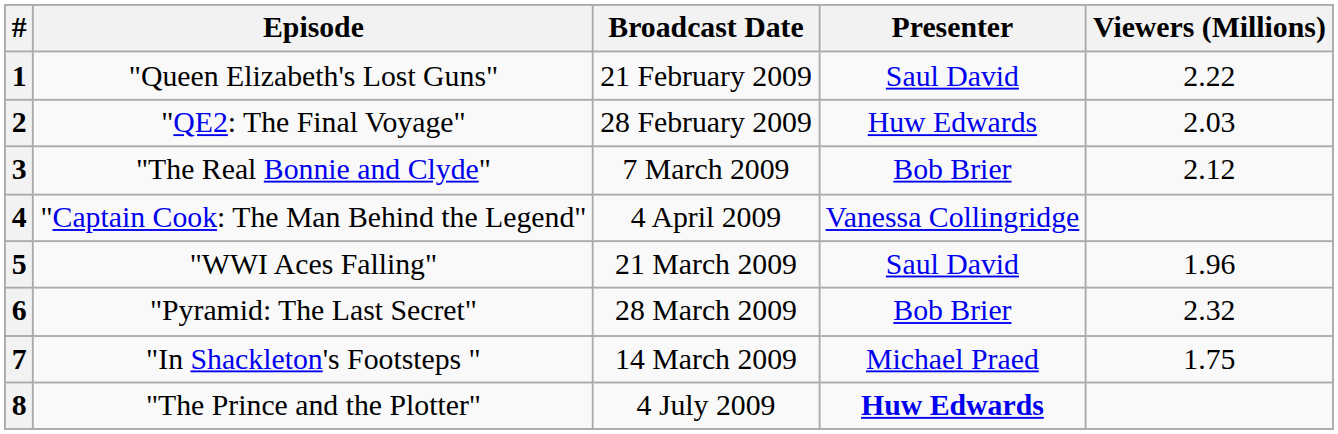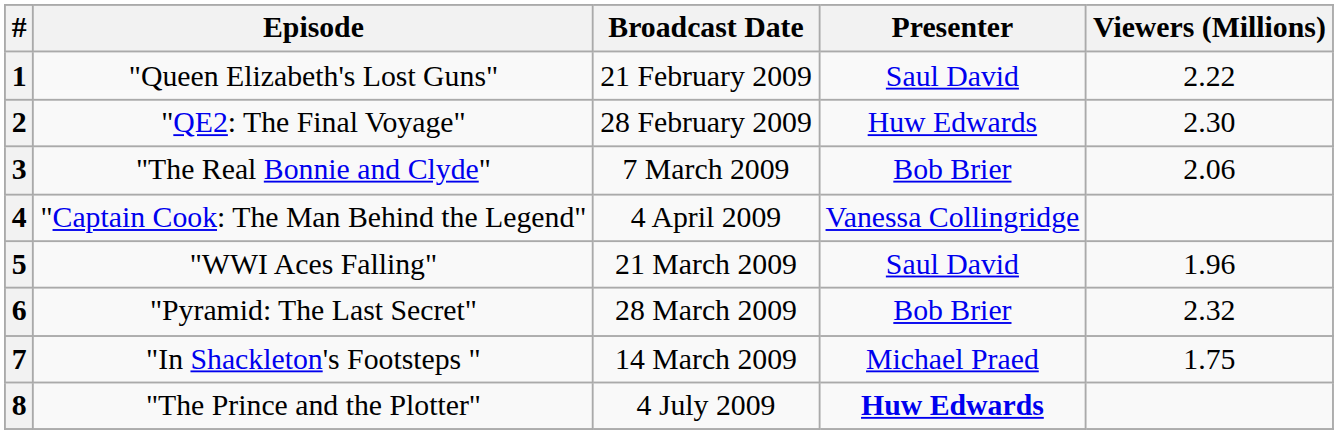 <table class="wikitable" border="1" style="text-align: center">
 <tr>
 <th>#</th>
 <th>Episode</th>
 <th>Broadcast Date</th>
 <th>Presenter</th>
 <th>Viewers (Millions)</th>
 </tr>
 <tr>
 <th>1</th>
 <td>"Queen Elizabeth's Lost Guns"</td>
 <td>21 February 2009</td>
 <td><a href='#'>Saul David</a></td>
 <td>2.22</td>
 </tr>
 <tr>
 <th>2</th>
 <td>"<a href='#'>QE2</a>: The Final Voyage"</td>
 <td>28 February 2009</td>
 <td><a href='#'>Huw Edwards</a></td>
-<td>2.03</td>
+<td>2.30</td>
 </tr>
 <tr>
 <th>3</th>
 <td>"The Real <a href='#'>Bonnie and Clyde</a>"</td>
 <td>7 March 2009</td>
 <td><a href='#'>Bob Brier</a></td>
-<td>2.12</td>
+<td>2.06</td>
 </tr>
 <tr>
 <th>4</th>
 <td>"<a href='#'>Captain Cook</a>: The Man Behind the Legend"</td>
 <td>4 April 2009</td>
 <td><a href='#'>Vanessa Collingridge</a></td>
 <td></td>
 </tr>
 <tr>
 <th>5</th>
 <td>"WWI Aces Falling"</td>
 <td>21 March 2009</td>
 <td><a href='#'>Saul David</a></td>
 <td>1.96</td>
 </tr>
 <tr>
 <th>6</th>
 <td>"Pyramid: The Last Secret"</td>
 <td>28 March 2009</td>
 <td><a href='#'>Bob Brier</a></td>
 <td>2.32</td>
 </tr>
 <tr>
 <th>7</th>
 <td>"In <a href='#'>Shackleton</a>'s Footsteps "</td>
 <td>14 March 2009</td>
 <td><a href='#'>Michael Praed</a></td>
 <td>1.75</td>
 </tr>
 <tr>
 <th>8</th>
 <td>"The Prince and the Plotter"</td>
 <td>4 July 2009</td>
 <td><strong><a href='#'>Huw Edwards</a></strong></td>
 <td></td>
 </tr>
 </table>
